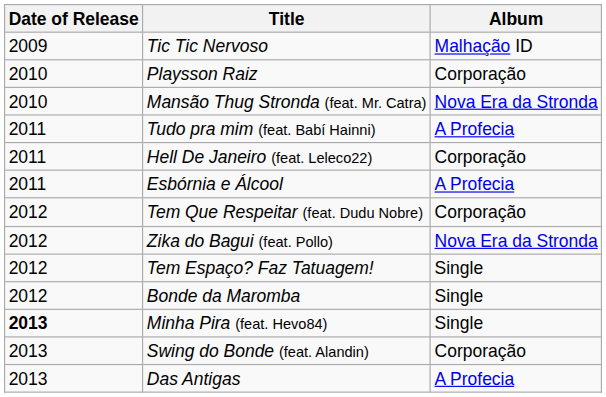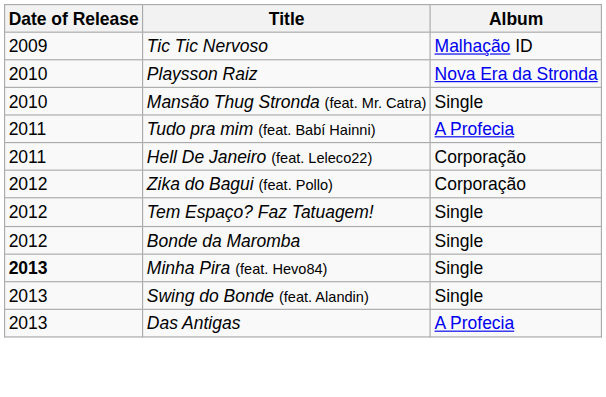 <table class="wikitable" style="font-size: 95%;">
 <tr>
 <th>Date of Release</th>
 <th>Title</th>
 <th>Album</th>
 </tr>
 <tr>
 <td>2009</td>
 <td><em>Tic Tic Nervoso</em></td>
 <td><a href='#'>Malhação</a> ID</td>
 </tr>
 <tr>
 <td>2010</td>
 <td><em>Playsson Raiz</em></td>
-<td>Corporação</td>
+<td><a href='#'>Nova Era da Stronda</a></td>
 </tr>
 <tr>
 <td>2010</td>
 <td><em>Mansão Thug Stronda</em> <small>(feat. Mr. Catra)</small></td>
-<td><a href='#'>Nova Era da Stronda</a></td>
+<td>Single</td>
 </tr>
 <tr>
 <td>2011</td>
 <td><em>Tudo pra mim</em> <small>(feat. Babí Hainni)</small></td>
 <td><a href='#'>A Profecia</a></td>
 </tr>
 <tr>
 <td>2011</td>
 <td><em>Hell De Janeiro</em> <small>(feat. Leleco22)</small></td>
 <td>Corporação</td>
 </tr>
 <tr>
-<td>2011</td>
-<td><em>Esbórnia e Álcool</em></td>
-<td><a href='#'>A Profecia</a></td>
-</tr>
-<tr>
-<td>2012</td>
-<td><em>Tem Que Respeitar</em> <small>(feat. Dudu Nobre)</small></td>
-<td>Corporação</td>
-</tr>
-<tr>
 <td>2012</td>
 <td><em>Zika do Bagui</em> <small>(feat. Pollo)</small></td>
-<td><a href='#'>Nova Era da Stronda</a></td>
+<td>Corporação</td>
 </tr>
 <tr>
 <td>2012</td>
 <td><em>Tem Espaço? Faz Tatuagem!</em></td>
 <td>Single</td>
 </tr>
 <tr>
 <td>2012</td>
 <td><em>Bonde da Maromba</em></td>
 <td>Single</td>
 </tr>
 <tr>
 <td><strong>2013</strong></td>
 <td><em>Minha Pira</em> <small>(feat. Hevo84)</small></td>
 <td>Single</td>
 </tr>
 <tr>
 <td>2013</td>
 <td><em>Swing do Bonde</em> <small>(feat. Alandin)</small></td>
-<td>Corporação</td>
+<td>Single</td>
 </tr>
 <tr>
 <td>2013</td>
 <td><em>Das Antigas</em></td>
 <td><a href='#'>A Profecia</a></td>
 </tr>
 </table>
